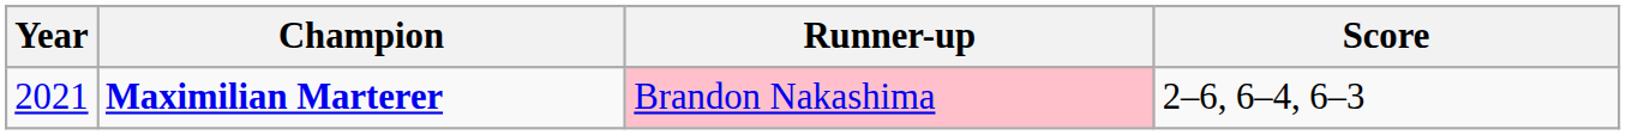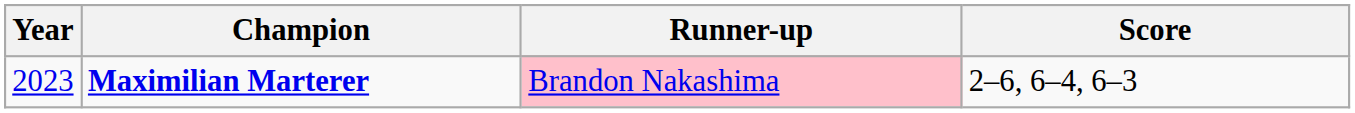 <table class="wikitable" style="font-size:90%">
 <tr>
 <th>Year</th>
 <th width="200">Champion</th>
 <th width="200">Runner-up</th>
 <th width="175">Score</th>
 </tr>
 <tr>
-<td><a href='#'>2021</a></td>
+<td><a href='#'>2023</a></td>
 <td> <strong><a href='#'>Maximilian Marterer</a></strong></td>
 <td style="background: pink;"> <a href='#'>Brandon Nakashima</a></td>
 <td>2–6, 6–4, 6–3</td>
 </tr>
 </table>
